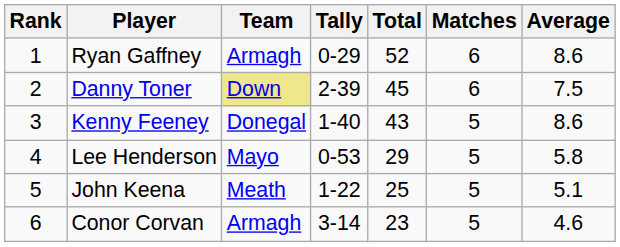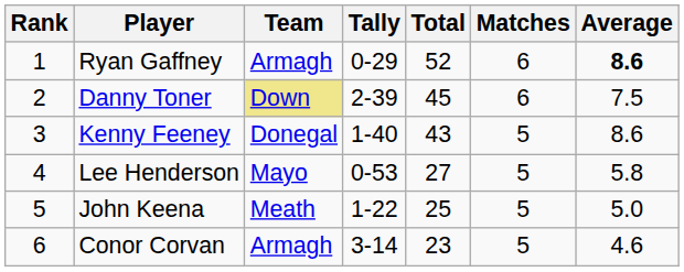 <table class="wikitable">
 <tr>
 <th>Rank</th>
 <th>Player</th>
 <th>Team</th>
 <th>Tally</th>
 <th>Total</th>
 <th>Matches</th>
 <th>Average</th>
 </tr>
 <tr>
 <td rowspan=1 align=center>1</td>
 <td>Ryan Gaffney</td>
 <td><a href='#'>Armagh</a></td>
 <td align=center>0-29</td>
 <td align=center>52</td>
 <td align=center>6</td>
-<td align=center>8.6</td>
+<td align=center><strong>8.6</strong></td>
 </tr>
 <tr>
 <td rowspan=1 align=center>2</td>
 <td><a href='#'>Danny Toner</a></td>
 <td style="background: khaki;"><a href='#'>Down</a></td>
 <td align=center>2-39</td>
 <td align=center>45</td>
 <td align=center>6</td>
 <td align=center>7.5</td>
 </tr>
 <tr>
 <td rowspan=1 align=center>3</td>
 <td><a href='#'>Kenny Feeney</a></td>
 <td><a href='#'>Donegal</a></td>
 <td align=center>1-40</td>
 <td align=center>43</td>
 <td align=center>5</td>
 <td align=center>8.6</td>
 </tr>
 <tr>
 <td rowspan=1 align=center>4</td>
 <td>Lee Henderson</td>
 <td><a href='#'>Mayo</a></td>
 <td align=center>0-53</td>
-<td align=center>29</td>
+<td align=center>27</td>
 <td align=center>5</td>
 <td align=center>5.8</td>
 </tr>
 <tr>
 <td rowspan=1 align=center>5</td>
 <td>John Keena</td>
 <td><a href='#'>Meath</a></td>
 <td align=center>1-22</td>
 <td align=center>25</td>
 <td align=center>5</td>
-<td align=center>5.1</td>
+<td align=center>5.0</td>
 </tr>
 <tr>
 <td rowspan=1 align=center>6</td>
 <td>Conor Corvan</td>
 <td><a href='#'>Armagh</a></td>
 <td align=center>3-14</td>
 <td align=center>23</td>
 <td align=center>5</td>
 <td align=center>4.6</td>
 </tr>
 </table>
